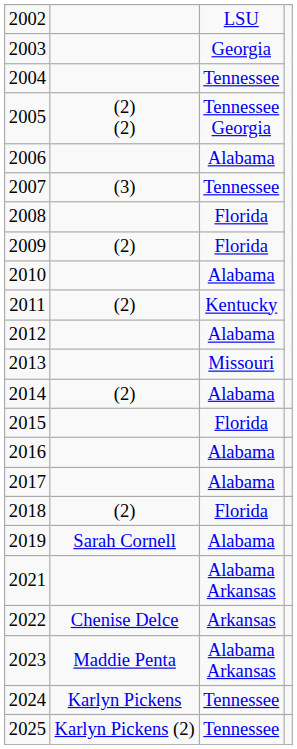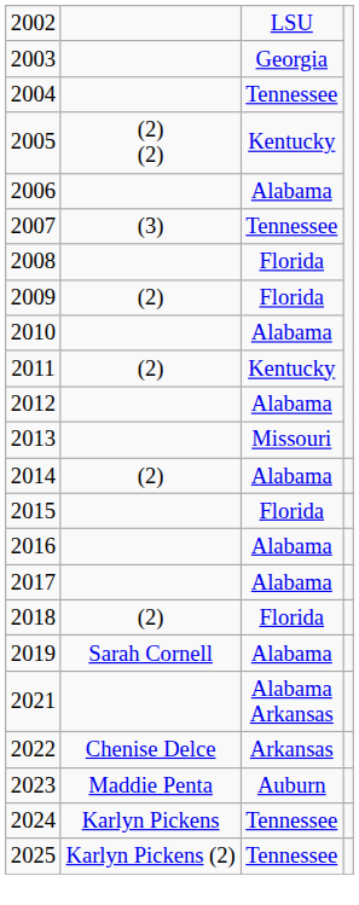 <table class="wikitable sortable">
 <tr align=center>
 <td>2002</td>
 <td></td>
 <td><a href='#'>LSU</a></td>
 <td rowspan="12"></td>
 </tr>
 <tr align=center>
 <td>2003</td>
 <td></td>
 <td><a href='#'>Georgia</a></td>
 </tr>
 <tr align=center>
 <td>2004</td>
 <td></td>
 <td><a href='#'>Tennessee</a></td>
 </tr>
 <tr align=center>
 <td>2005</td>
 <td> (2) <br>  (2)</td>
-<td><a href='#'>Tennessee</a> <br> <a href='#'>Georgia</a></td>
+<td><a href='#'>Kentucky</a></td>
 </tr>
 <tr align=center>
 <td>2006</td>
 <td></td>
 <td><a href='#'>Alabama</a></td>
 </tr>
 <tr align=center>
 <td>2007</td>
 <td> (3)</td>
 <td><a href='#'>Tennessee</a></td>
 </tr>
 <tr align=center>
 <td>2008</td>
 <td></td>
 <td><a href='#'>Florida</a></td>
 </tr>
 <tr align=center>
 <td>2009</td>
 <td> (2)</td>
 <td><a href='#'>Florida</a></td>
 </tr>
 <tr align=center>
 <td>2010</td>
 <td></td>
 <td><a href='#'>Alabama</a></td>
 </tr>
 <tr align=center>
 <td>2011</td>
 <td> (2)</td>
 <td><a href='#'>Kentucky</a></td>
 </tr>
 <tr align=center>
 <td>2012</td>
 <td></td>
 <td><a href='#'>Alabama</a></td>
 </tr>
 <tr align=center>
 <td>2013</td>
 <td></td>
 <td><a href='#'>Missouri</a></td>
 </tr>
 <tr align=center>
 <td>2014</td>
 <td> (2)</td>
 <td><a href='#'>Alabama</a></td>
 <td style="text-align:center;"></td>
 </tr>
 <tr align=center>
 <td>2015</td>
 <td></td>
 <td><a href='#'>Florida</a></td>
 <td style="text-align:center;"></td>
 </tr>
 <tr align=center>
 <td>2016</td>
 <td></td>
 <td><a href='#'>Alabama</a></td>
 <td style="text-align:center;"></td>
 </tr>
 <tr align=center>
 <td>2017</td>
 <td></td>
 <td><a href='#'>Alabama</a></td>
 <td style="text-align:center;"></td>
 </tr>
 <tr align=center>
 <td>2018</td>
 <td> (2)</td>
 <td><a href='#'>Florida</a></td>
 <td style="text-align:center;"></td>
 </tr>
 <tr align=center>
 <td>2019</td>
 <td><a href='#'>Sarah Cornell</a></td>
 <td><a href='#'>Alabama</a></td>
 <td style="text-align:center;"></td>
 </tr>
 <tr align=center>
 <td>2021</td>
 <td> <br> </td>
 <td><a href='#'>Alabama</a> <br> <a href='#'>Arkansas</a></td>
 <td style="text-align:center;"></td>
 </tr>
 <tr align=center>
 <td>2022</td>
 <td><a href='#'>Chenise Delce</a></td>
 <td><a href='#'>Arkansas</a></td>
 <td style="text-align:center;"></td>
 </tr>
 <tr align=center>
 <td>2023</td>
 <td><a href='#'>Maddie Penta</a></td>
-<td><a href='#'>Alabama</a> <br> <a href='#'>Arkansas</a></td>
+<td><a href='#'>Auburn</a></td>
 <td style="text-align:center;"></td>
 </tr>
 <tr align=center>
 <td>2024</td>
 <td><a href='#'>Karlyn Pickens</a></td>
 <td><a href='#'>Tennessee</a></td>
 <td style="text-align:center;"></td>
 </tr>
 <tr align=center>
 <td>2025</td>
 <td><a href='#'>Karlyn Pickens</a> (2)</td>
 <td><a href='#'>Tennessee</a></td>
 <td style="text-align:center;"></td>
 </tr>
 </table>
